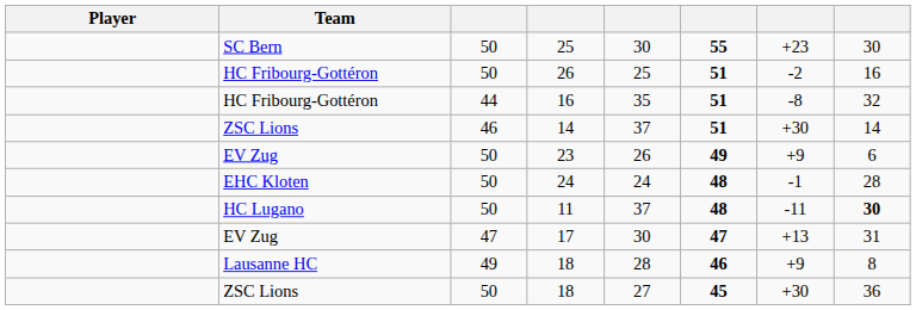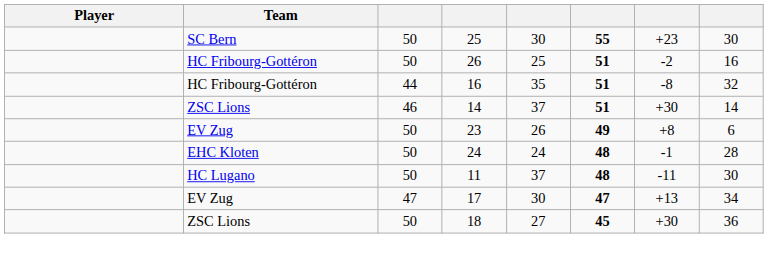 <table class="wikitable sortable">
 <tr>
 <th style="width: 12em;">Player</th>
 <th style="width: 13em;">Team</th>
 <th style="width: 4em;"></th>
 <th style="width: 4em;"></th>
 <th style="width: 4em;"></th>
 <th style="width: 4em;"></th>
 <th data-sort-type="number" style="width: 4em;"></th>
 <th style="width: 4em;"></th>
 </tr>
 <tr style="text-align:center;">
 <td style="text-align:left;"></td>
 <td style="text-align:left;"><a href='#'>SC Bern</a></td>
 <td>50</td>
 <td>25</td>
 <td>30</td>
 <td><strong>55</strong></td>
 <td>+23</td>
 <td>30</td>
 </tr>
 <tr style="text-align:center;">
 <td style="text-align:left;"></td>
 <td style="text-align:left;"><a href='#'>HC Fribourg-Gottéron</a></td>
 <td>50</td>
 <td>26</td>
 <td>25</td>
 <td><strong>51</strong></td>
 <td>-2</td>
 <td>16</td>
 </tr>
 <tr style="text-align:center;">
 <td style="text-align:left;"></td>
 <td style="text-align:left;">HC Fribourg-Gottéron</td>
 <td>44</td>
 <td>16</td>
 <td>35</td>
 <td><strong>51</strong></td>
 <td>-8</td>
 <td>32</td>
 </tr>
 <tr style="text-align:center;">
 <td style="text-align:left;"></td>
 <td style="text-align:left;"><a href='#'>ZSC Lions</a></td>
 <td>46</td>
 <td>14</td>
 <td>37</td>
 <td><strong>51</strong></td>
 <td>+30</td>
 <td>14</td>
 </tr>
 <tr style="text-align:center;">
 <td style="text-align:left;"></td>
 <td style="text-align:left;"><a href='#'>EV Zug</a></td>
 <td>50</td>
 <td>23</td>
 <td>26</td>
 <td><strong>49</strong></td>
-<td>+9</td>
+<td>+8</td>
 <td>6</td>
 </tr>
 <tr style="text-align:center;">
 <td style="text-align:left;"></td>
 <td style="text-align:left;"><a href='#'>EHC Kloten</a></td>
 <td>50</td>
 <td>24</td>
 <td>24</td>
 <td><strong>48</strong></td>
 <td>-1</td>
 <td>28</td>
 </tr>
 <tr style="text-align:center;">
 <td style="text-align:left;"></td>
 <td style="text-align:left;"><a href='#'>HC Lugano</a></td>
 <td>50</td>
 <td>11</td>
 <td>37</td>
 <td><strong>48</strong></td>
 <td>-11</td>
-<td><strong>30</strong></td>
+<td>30</td>
 </tr>
 <tr style="text-align:center;">
 <td style="text-align:left;"></td>
 <td style="text-align:left;">EV Zug</td>
 <td>47</td>
 <td>17</td>
 <td>30</td>
 <td><strong>47</strong></td>
 <td>+13</td>
-<td>31</td>
-</tr>
-<tr style="text-align:center;">
-<td style="text-align:left;"></td>
-<td style="text-align:left;"><a href='#'>Lausanne HC</a></td>
-<td>49</td>
-<td>18</td>
-<td>28</td>
-<td><strong>46</strong></td>
-<td>+9</td>
-<td>8</td>
+<td>34</td>
 </tr>
 <tr style="text-align:center;">
 <td style="text-align:left;"></td>
 <td style="text-align:left;">ZSC Lions</td>
 <td>50</td>
 <td>18</td>
 <td>27</td>
 <td><strong>45</strong></td>
 <td>+30</td>
 <td>36</td>
 </tr>
 </table>
